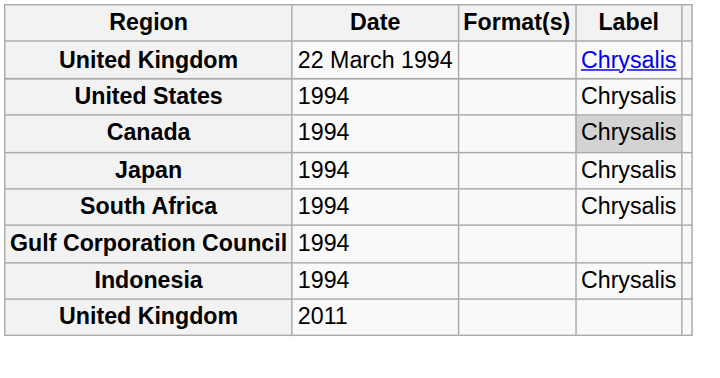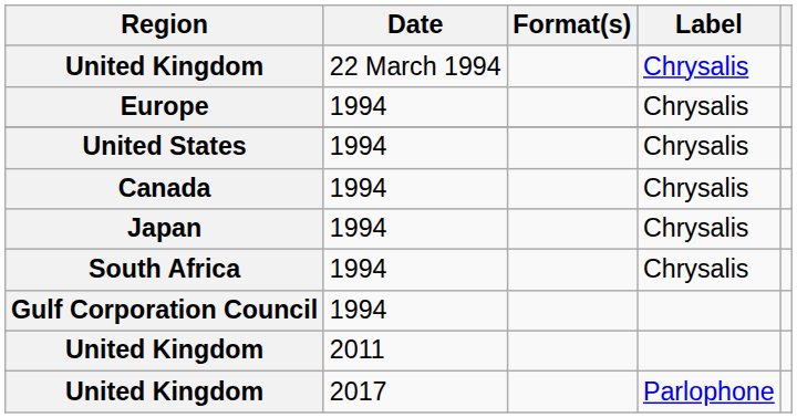 <table class="wikitable plainrowheaders">
 <tr>
 <th scope="col">Region</th>
 <th scope="col">Date</th>
 <th scope="col">Format(s)</th>
 <th scope="col">Label</th>
 <th scope="col"></th>
 </tr>
 <tr>
 <th scope="row">United Kingdom</th>
 <td rowspan="1">22 March 1994</td>
 <td rowspan="1"></td>
 <td rowspan="1"><a href='#'>Chrysalis</a></td>
 <td></td>
 </tr>
 <tr>
+<th scope="row">Europe</th>
+<td rowspan="1">1994</td>
+<td rowspan="1"></td>
+<td rowspan="1">Chrysalis</td>
+<td></td>
+</tr>
+<tr>
 </tr>
 <tr>
 <th scope="row">United States</th>
 <td rowspan="1">1994</td>
 <td rowspan="1"></td>
 <td rowspan="1">Chrysalis</td>
 <td></td>
 </tr>
 <tr>
 <th scope="row">Canada</th>
 <td rowspan="1">1994</td>
 <td rowspan="1"></td>
-<td rowspan="1" style="background: lightgrey;">Chrysalis</td>
+<td rowspan="1">Chrysalis</td>
 <td></td>
 </tr>
 <tr>
 <th scope="row">Japan</th>
 <td rowspan="1">1994</td>
 <td rowspan="1"></td>
 <td rowspan="1">Chrysalis</td>
 <td></td>
 </tr>
 <tr>
 <th scope="row">South Africa</th>
 <td rowspan="1">1994</td>
 <td rowspan="1"></td>
 <td rowspan="1">Chrysalis</td>
 <td></td>
 </tr>
 <tr>
 <th scope="row">Gulf Corporation Council</th>
 <td rowspan="1">1994</td>
 <td rowspan="1"></td>
 <td rowspan="1"></td>
 <td></td>
 </tr>
 <tr>
-<th scope="row">Indonesia</th>
-<td rowspan="1">1994</td>
-<td rowspan="1"></td>
-<td rowspan="1">Chrysalis</td>
-<td></td>
-</tr>
-<tr>
 <th scope="row">United Kingdom</th>
 <td rowspan="1">2011</td>
 <td rowspan="1"></td>
 <td rowspan="1"></td>
 <td></td>
 </tr>
+<tr>
+<th scope="row">United Kingdom</th>
+<td rowspan="1">2017</td>
+<td rowspan="1"></td>
+<td rowspan="1"><a href='#'>Parlophone</a></td>
+<td></td>
+</tr>
 </table>
